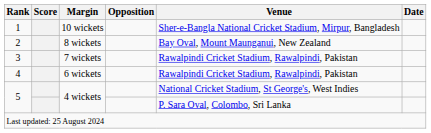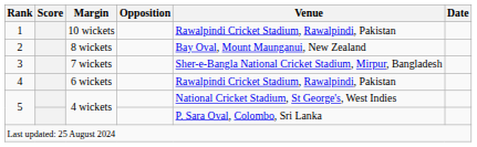 <table class="wikitable plainrowheaders sortable">
 <tr>
 <th scope=col>Rank</th>
 <th scope=col>Score</th>
 <th scope=col>Margin</th>
 <th scope=col>Opposition</th>
 <th scope=col>Venue</th>
 <th scope=col>Date</th>
 </tr>
 <tr>
 <td align="center">1</td>
 <th scope="row" style="text-align:center" ;></th>
 <td align="center">10 wickets</td>
 <td></td>
-<td><a href='#'>Sher-e-Bangla National Cricket Stadium</a>, <a href='#'>Mirpur</a>, Bangladesh</td>
+<td><a href='#'>Rawalpindi Cricket Stadium</a>, <a href='#'>Rawalpindi</a>, Pakistan</td>
 <td></td>
 </tr>
 <tr>
 <td align="center">2</td>
 <th scope="row" style="text-align:center" ;></th>
 <td align="center">8 wickets</td>
 <td></td>
 <td><a href='#'>Bay Oval</a>, <a href='#'>Mount Maunganui</a>, New Zealand</td>
 <td></td>
 </tr>
 <tr>
 <td align="center">3</td>
 <th scope="row" style="text-align:center" ;></th>
 <td align="center">7 wickets</td>
 <td></td>
-<td><a href='#'>Rawalpindi Cricket Stadium</a>, <a href='#'>Rawalpindi</a>, Pakistan</td>
+<td><a href='#'>Sher-e-Bangla National Cricket Stadium</a>, <a href='#'>Mirpur</a>, Bangladesh</td>
 <td></td>
 </tr>
 <tr>
 <td align="center">4</td>
 <th scope="row" style="text-align:center" ;></th>
 <td align="center">6 wickets</td>
 <td></td>
 <td><a href='#'>Rawalpindi Cricket Stadium</a>, <a href='#'>Rawalpindi</a>, Pakistan</td>
 <td></td>
 </tr>
 <tr>
 <td rowspan="2" align="center">5</td>
 <th scope="row" style="text-align:center;"></th>
 <td rowspan="2" align="center">4 wickets</td>
 <td></td>
 <td><a href='#'>National Cricket Stadium</a>, <a href='#'>St George's</a>, West Indies</td>
 <td></td>
 </tr>
 <tr>
 <th scope=row style=text-align:center;></th>
 <td></td>
 <td><a href='#'>P. Sara Oval</a>, <a href='#'>Colombo</a>, Sri Lanka</td>
 <td></td>
 </tr>
 <tr class=sortbottom>
 <td colspan=6><small>Last updated: 25 August 2024</small></td>
 </tr>
 </table>
